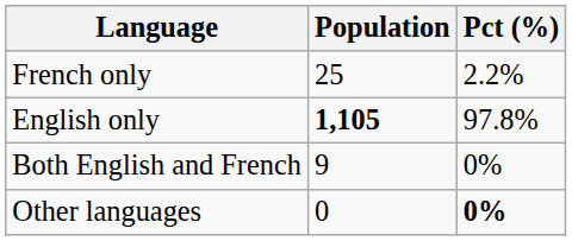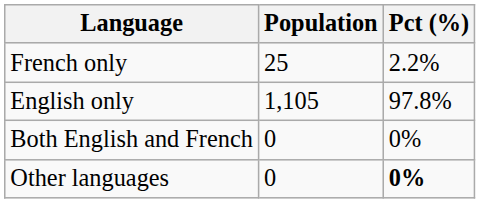 <table class="wikitable">
 <tr>
 <th>Language</th>
 <th>Population</th>
 <th>Pct (%)</th>
 </tr>
 <tr>
 <td>French only</td>
 <td>25</td>
 <td>2.2%</td>
 </tr>
 <tr>
 <td>English only</td>
-<td><strong>1,105</strong></td>
+<td>1,105</td>
 <td>97.8%</td>
 </tr>
 <tr>
 <td>Both English and French</td>
-<td>9</td>
+<td>0</td>
 <td>0%</td>
 </tr>
 <tr>
 <td>Other languages</td>
 <td>0</td>
 <td><strong>0%</strong></td>
 </tr>
 </table>
